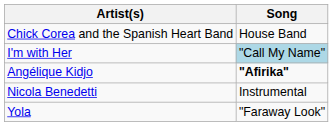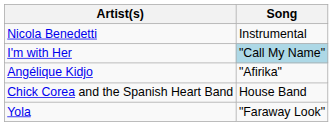 <table class="wikitable plainrowheaders">
 <tr>
 <th scope="col">Artist(s)</th>
 <th scope="col">Song</th>
 </tr>
 <tr>
-<td><a href='#'>Chick Corea</a> and the Spanish Heart Band</td>
-<td>House Band</td>
+<td><a href='#'>Nicola Benedetti</a></td>
+<td>Instrumental</td>
 </tr>
 <tr>
 <td><a href='#'>I'm with Her</a></td>
 <td style="background: lightblue;">"Call My Name"</td>
 </tr>
 <tr>
 <td><a href='#'>Angélique Kidjo</a></td>
-<td><strong>"Afirika"</strong></td>
+<td>"Afirika"</td>
 </tr>
 <tr>
-<td><a href='#'>Nicola Benedetti</a></td>
-<td>Instrumental</td>
+<td><a href='#'>Chick Corea</a> and the Spanish Heart Band</td>
+<td>House Band</td>
 </tr>
 <tr>
 <td><a href='#'>Yola</a></td>
 <td>"Faraway Look"</td>
 </tr>
 </table>
